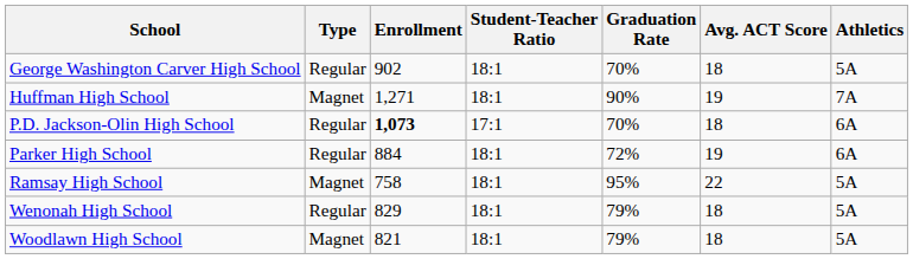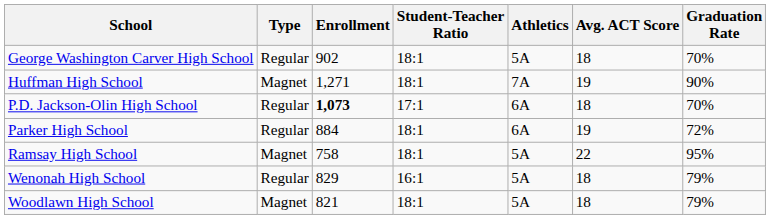 <table class="wikitable">
 <tr>
 <th>School</th>
 <th>Type</th>
 <th>Enrollment</th>
 <th>Student-Teacher<br>Ratio</th>
+<th>Athletics</th>
+<th>Avg. ACT Score</th>
 <th>Graduation<br>Rate</th>
-<th>Avg. ACT Score</th>
-<th>Athletics</th>
 </tr>
 <tr>
 <td><a href='#'>George Washington Carver High School</a></td>
 <td>Regular</td>
 <td>902</td>
 <td>18:1</td>
+<td>5A</td>
+<td>18</td>
 <td>70%</td>
-<td>18</td>
-<td>5A</td>
 </tr>
 <tr>
 <td><a href='#'>Huffman High School</a></td>
 <td>Magnet</td>
 <td>1,271</td>
 <td>18:1</td>
+<td>7A</td>
+<td>19</td>
 <td>90%</td>
-<td>19</td>
-<td>7A</td>
 </tr>
 <tr>
 <td><a href='#'>P.D. Jackson-Olin High School</a></td>
 <td>Regular</td>
 <td><strong>1,073</strong></td>
 <td>17:1</td>
+<td>6A</td>
+<td>18</td>
 <td>70%</td>
-<td>18</td>
-<td>6A</td>
 </tr>
 <tr>
 <td><a href='#'>Parker High School</a></td>
 <td>Regular</td>
 <td>884</td>
 <td>18:1</td>
+<td>6A</td>
+<td>19</td>
 <td>72%</td>
-<td>19</td>
-<td>6A</td>
 </tr>
 <tr>
 <td><a href='#'>Ramsay High School</a></td>
 <td>Magnet</td>
 <td>758</td>
 <td>18:1</td>
+<td>5A</td>
+<td>22</td>
 <td>95%</td>
-<td>22</td>
-<td>5A</td>
 </tr>
 <tr>
 <td><a href='#'>Wenonah High School</a></td>
 <td>Regular</td>
 <td>829</td>
-<td>18:1</td>
+<td>16:1</td>
+<td>5A</td>
+<td>18</td>
 <td>79%</td>
-<td>18</td>
-<td>5A</td>
 </tr>
 <tr>
 <td><a href='#'>Woodlawn High School</a></td>
 <td>Magnet</td>
 <td>821</td>
 <td>18:1</td>
+<td>5A</td>
+<td>18</td>
 <td>79%</td>
-<td>18</td>
-<td>5A</td>
 </tr>
 </table>
